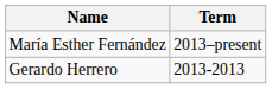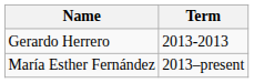 <table class="wikitable">
 <tr>
 <th>Name</th>
 <th>Term</th>
 </tr>
 <tr>
+<td>Gerardo Herrero</td>
+<td>2013-2013</td>
+</tr>
+<tr>
 <td>María Esther Fernández</td>
 <td>2013–present</td>
 </tr>
-<tr>
-<td>Gerardo Herrero</td>
-<td>2013-2013</td>
-</tr>
 </table>
